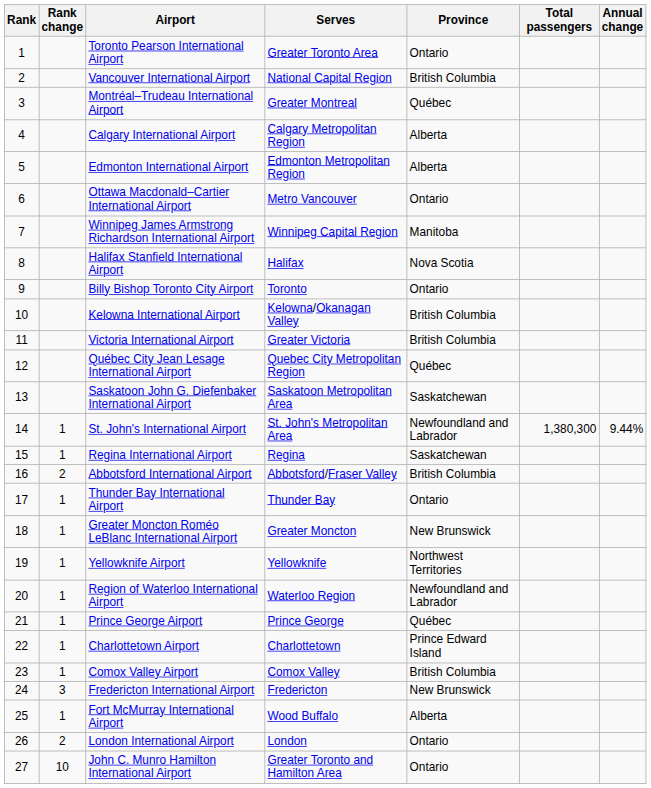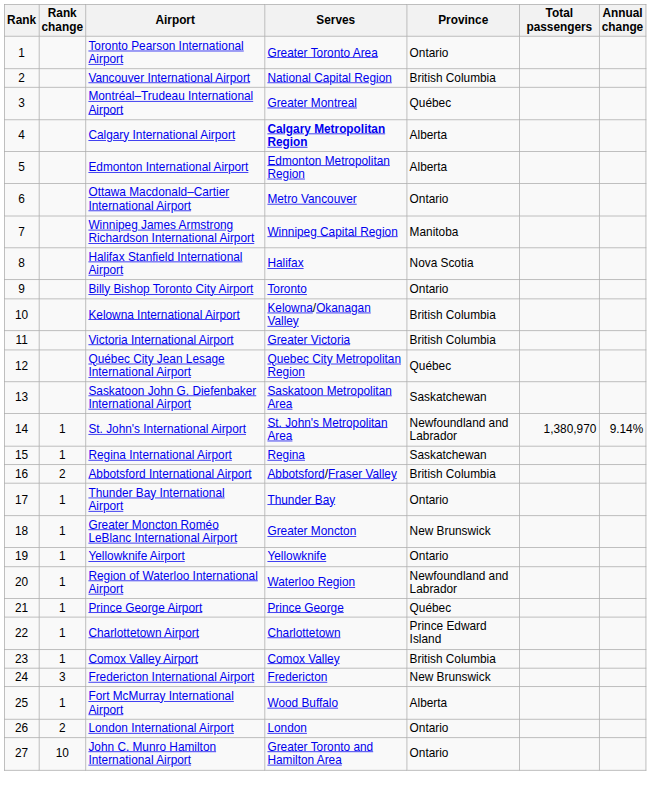 <table class="wikitable sortable">
 <tr>
 <th>Rank</th>
 <th>Rank<br>change</th>
 <th>Airport</th>
 <th>Serves</th>
 <th>Province</th>
 <th style="width:100px">Total<br>passengers</th>
 <th>Annual<br>change</th>
 </tr>
 <tr>
 <td style="text-align:center;">1</td>
 <td style="text-align:center;"></td>
 <td><a href='#'>Toronto Pearson International Airport</a></td>
 <td><a href='#'>Greater Toronto Area</a></td>
 <td>Ontario</td>
 <td style="text-align:right;"></td>
 <td style="text-align:right;"> </td>
 </tr>
 <tr>
 <td style="text-align:center;">2</td>
 <td style="text-align:center;"></td>
 <td><a href='#'>Vancouver International Airport</a></td>
 <td><a href='#'>National Capital Region</a></td>
 <td>British Columbia</td>
 <td style="text-align:right;"></td>
 <td style="text-align:right;"> </td>
 </tr>
 <tr>
 <td style="text-align:center;">3</td>
 <td style="text-align:center;"></td>
 <td><a href='#'>Montréal–Trudeau International Airport</a></td>
 <td><a href='#'>Greater Montreal</a></td>
 <td>Québec</td>
 <td style="text-align:right;"></td>
 <td style="text-align:right;"> </td>
 </tr>
 <tr>
 <td style="text-align:center;">4</td>
 <td style="text-align:center;"></td>
 <td><a href='#'>Calgary International Airport</a></td>
-<td><a href='#'>Calgary Metropolitan Region</a></td>
+<td><strong><a href='#'>Calgary Metropolitan Region</a></strong></td>
 <td>Alberta</td>
 <td style="text-align:right;"></td>
 <td style="text-align:right;"> </td>
 </tr>
 <tr>
 <td style="text-align:center;">5</td>
 <td style="text-align:center;"></td>
 <td><a href='#'>Edmonton International Airport</a></td>
 <td><a href='#'>Edmonton Metropolitan Region</a></td>
 <td>Alberta</td>
 <td style="text-align:right;"></td>
 <td style="text-align:right;"> </td>
 </tr>
 <tr>
 <td style="text-align:center;">6</td>
 <td style="text-align:center;"></td>
 <td><a href='#'>Ottawa Macdonald–Cartier International Airport</a></td>
 <td><a href='#'>Metro Vancouver</a></td>
 <td>Ontario</td>
 <td style="text-align:right;"></td>
 <td style="text-align:right;"> </td>
 </tr>
 <tr>
 <td style="text-align:center;">7</td>
 <td style="text-align:center;"></td>
 <td><a href='#'>Winnipeg James Armstrong Richardson International Airport</a></td>
 <td><a href='#'>Winnipeg Capital Region</a></td>
 <td>Manitoba</td>
 <td style="text-align:right;"></td>
 <td style="text-align:right;"> </td>
 </tr>
 <tr>
 <td style="text-align:center;">8</td>
 <td style="text-align:center;"></td>
 <td><a href='#'>Halifax Stanfield International Airport</a></td>
 <td><a href='#'>Halifax</a></td>
 <td>Nova Scotia</td>
 <td style="text-align:right;"></td>
 <td style="text-align:right;"> </td>
 </tr>
 <tr>
 <td style="text-align:center;">9</td>
 <td style="text-align:center;"></td>
 <td><a href='#'>Billy Bishop Toronto City Airport</a></td>
 <td><a href='#'>Toronto</a></td>
 <td>Ontario</td>
 <td style="text-align:right;"></td>
 <td style="text-align:right;"> </td>
 </tr>
 <tr>
 <td style="text-align:center;">10</td>
 <td style="text-align:center;"></td>
 <td><a href='#'>Kelowna International Airport</a></td>
 <td><a href='#'>Kelowna</a>/<a href='#'>Okanagan Valley</a></td>
 <td>British Columbia</td>
 <td style="text-align:right;"></td>
 <td style="text-align:right;"> </td>
 </tr>
 <tr>
 <td style="text-align:center;">11</td>
 <td style="text-align:center;"></td>
 <td><a href='#'>Victoria International Airport</a></td>
 <td><a href='#'>Greater Victoria</a></td>
 <td>British Columbia</td>
 <td style="text-align:right;"></td>
 <td style="text-align:right;"> </td>
 </tr>
 <tr>
 <td style="text-align:center;">12</td>
 <td style="text-align:center;"></td>
 <td><a href='#'>Québec City Jean Lesage International Airport</a></td>
 <td><a href='#'> Quebec City Metropolitan Region</a></td>
 <td>Québec</td>
 <td style="text-align:right;"></td>
 <td style="text-align:right;"> </td>
 </tr>
 <tr>
 <td style="text-align:center;">13</td>
 <td style="text-align:center;"></td>
 <td><a href='#'>Saskatoon John G. Diefenbaker International Airport</a></td>
 <td><a href='#'> Saskatoon Metropolitan Area</a></td>
 <td>Saskatchewan</td>
 <td style="text-align:right;"></td>
 <td style="text-align:right;"> </td>
 </tr>
 <tr>
 <td style="text-align:center;">14</td>
 <td style="text-align:center;">1</td>
 <td><a href='#'>St. John's International Airport</a></td>
 <td><a href='#'> St. John's Metropolitan Area</a></td>
 <td>Newfoundland and Labrador</td>
-<td style="text-align:right;">1,380,300</td>
-<td style="text-align:right;">9.44%</td>
+<td style="text-align:right;">1,380,970</td>
+<td style="text-align:right;">9.14%</td>
 </tr>
 <tr>
 <td style="text-align:center;">15</td>
 <td style="text-align:center;">1</td>
 <td><a href='#'>Regina International Airport</a></td>
 <td><a href='#'>Regina</a></td>
 <td>Saskatchewan</td>
 <td style="text-align:right;"></td>
 <td style="text-align:right;"> </td>
 </tr>
 <tr>
 <td style="text-align:center;">16</td>
 <td style="text-align:center;">2</td>
 <td><a href='#'>Abbotsford International Airport</a></td>
 <td><a href='#'>Abbotsford</a>/<a href='#'>Fraser Valley</a></td>
 <td>British Columbia</td>
 <td style="text-align:right;"></td>
 <td style="text-align:right;"> </td>
 </tr>
 <tr>
 <td style="text-align:center;">17</td>
 <td style="text-align:center;">1</td>
 <td><a href='#'>Thunder Bay International Airport</a></td>
 <td><a href='#'>Thunder Bay</a></td>
 <td>Ontario</td>
 <td style="text-align:right;"></td>
 <td style="text-align:right;"></td>
 </tr>
 <tr>
 <td style="text-align:center;">18</td>
 <td style="text-align:center;">1</td>
 <td><a href='#'>Greater Moncton Roméo LeBlanc International Airport</a></td>
 <td><a href='#'>Greater Moncton</a></td>
 <td>New Brunswick</td>
 <td style="text-align:right;"></td>
 <td style="text-align:right;"> </td>
 </tr>
 <tr>
 <td style="text-align:center;">19</td>
 <td style="text-align:center;">1</td>
 <td><a href='#'>Yellowknife Airport</a></td>
 <td><a href='#'>Yellowknife</a></td>
-<td>Northwest Territories</td>
+<td>Ontario</td>
 <td style="text-align:right;"></td>
 <td style="text-align:right;"> </td>
 </tr>
 <tr>
 <td style="text-align:center;">20</td>
 <td style="text-align:center;">1</td>
 <td><a href='#'>Region of Waterloo International Airport</a></td>
 <td><a href='#'>Waterloo Region</a></td>
 <td>Newfoundland and Labrador</td>
 <td style="text-align:right;"></td>
 <td style="text-align:right;"> </td>
 </tr>
 <tr>
 <td style="text-align:center;">21</td>
 <td style="text-align:center;">1</td>
 <td><a href='#'>Prince George Airport</a></td>
 <td><a href='#'>Prince George</a></td>
 <td>Québec</td>
 <td style="text-align:right;"></td>
 <td style="text-align:right;"> </td>
 </tr>
 <tr>
 <td style="text-align:center;">22</td>
 <td style="text-align:center;">1</td>
 <td><a href='#'>Charlottetown Airport</a></td>
 <td><a href='#'>Charlottetown</a></td>
 <td>Prince Edward Island</td>
 <td style="text-align:right;"></td>
 <td style="text-align:right;"> </td>
 </tr>
 <tr>
 <td style="text-align:center;">23</td>
 <td style="text-align:center;">1</td>
 <td><a href='#'>Comox Valley Airport</a></td>
 <td><a href='#'>Comox Valley</a></td>
 <td>British Columbia</td>
 <td style="text-align:right;"></td>
 <td style="text-align:right;"> </td>
 </tr>
 <tr>
 <td style="text-align:center;">24</td>
 <td style="text-align:center;">3</td>
 <td><a href='#'>Fredericton International Airport</a></td>
 <td><a href='#'>Fredericton</a></td>
 <td>New Brunswick</td>
 <td style="text-align:right;"></td>
 <td style="text-align:right;"> </td>
 </tr>
 <tr>
 <td style="text-align:center;">25</td>
 <td style="text-align:center;">1</td>
 <td><a href='#'>Fort McMurray International Airport</a></td>
 <td><a href='#'> Wood Buffalo</a></td>
 <td>Alberta</td>
 <td style="text-align:right;"></td>
 <td style="text-align:right;"> </td>
 </tr>
 <tr>
 <td style="text-align:center;">26</td>
 <td style="text-align:center;">2</td>
 <td><a href='#'>London International Airport</a></td>
 <td><a href='#'>London</a></td>
 <td>Ontario</td>
 <td style="text-align:right;"></td>
 <td style="text-align:right;"></td>
 </tr>
 <tr>
 <td style="text-align:center;">27</td>
 <td style="text-align:center;"> 10</td>
 <td><a href='#'>John C. Munro Hamilton International Airport</a></td>
 <td><a href='#'>Greater Toronto and Hamilton Area</a></td>
 <td>Ontario</td>
 <td style="text-align:right;"></td>
 <td style="text-align:right;"> </td>
 </tr>
 </table>
